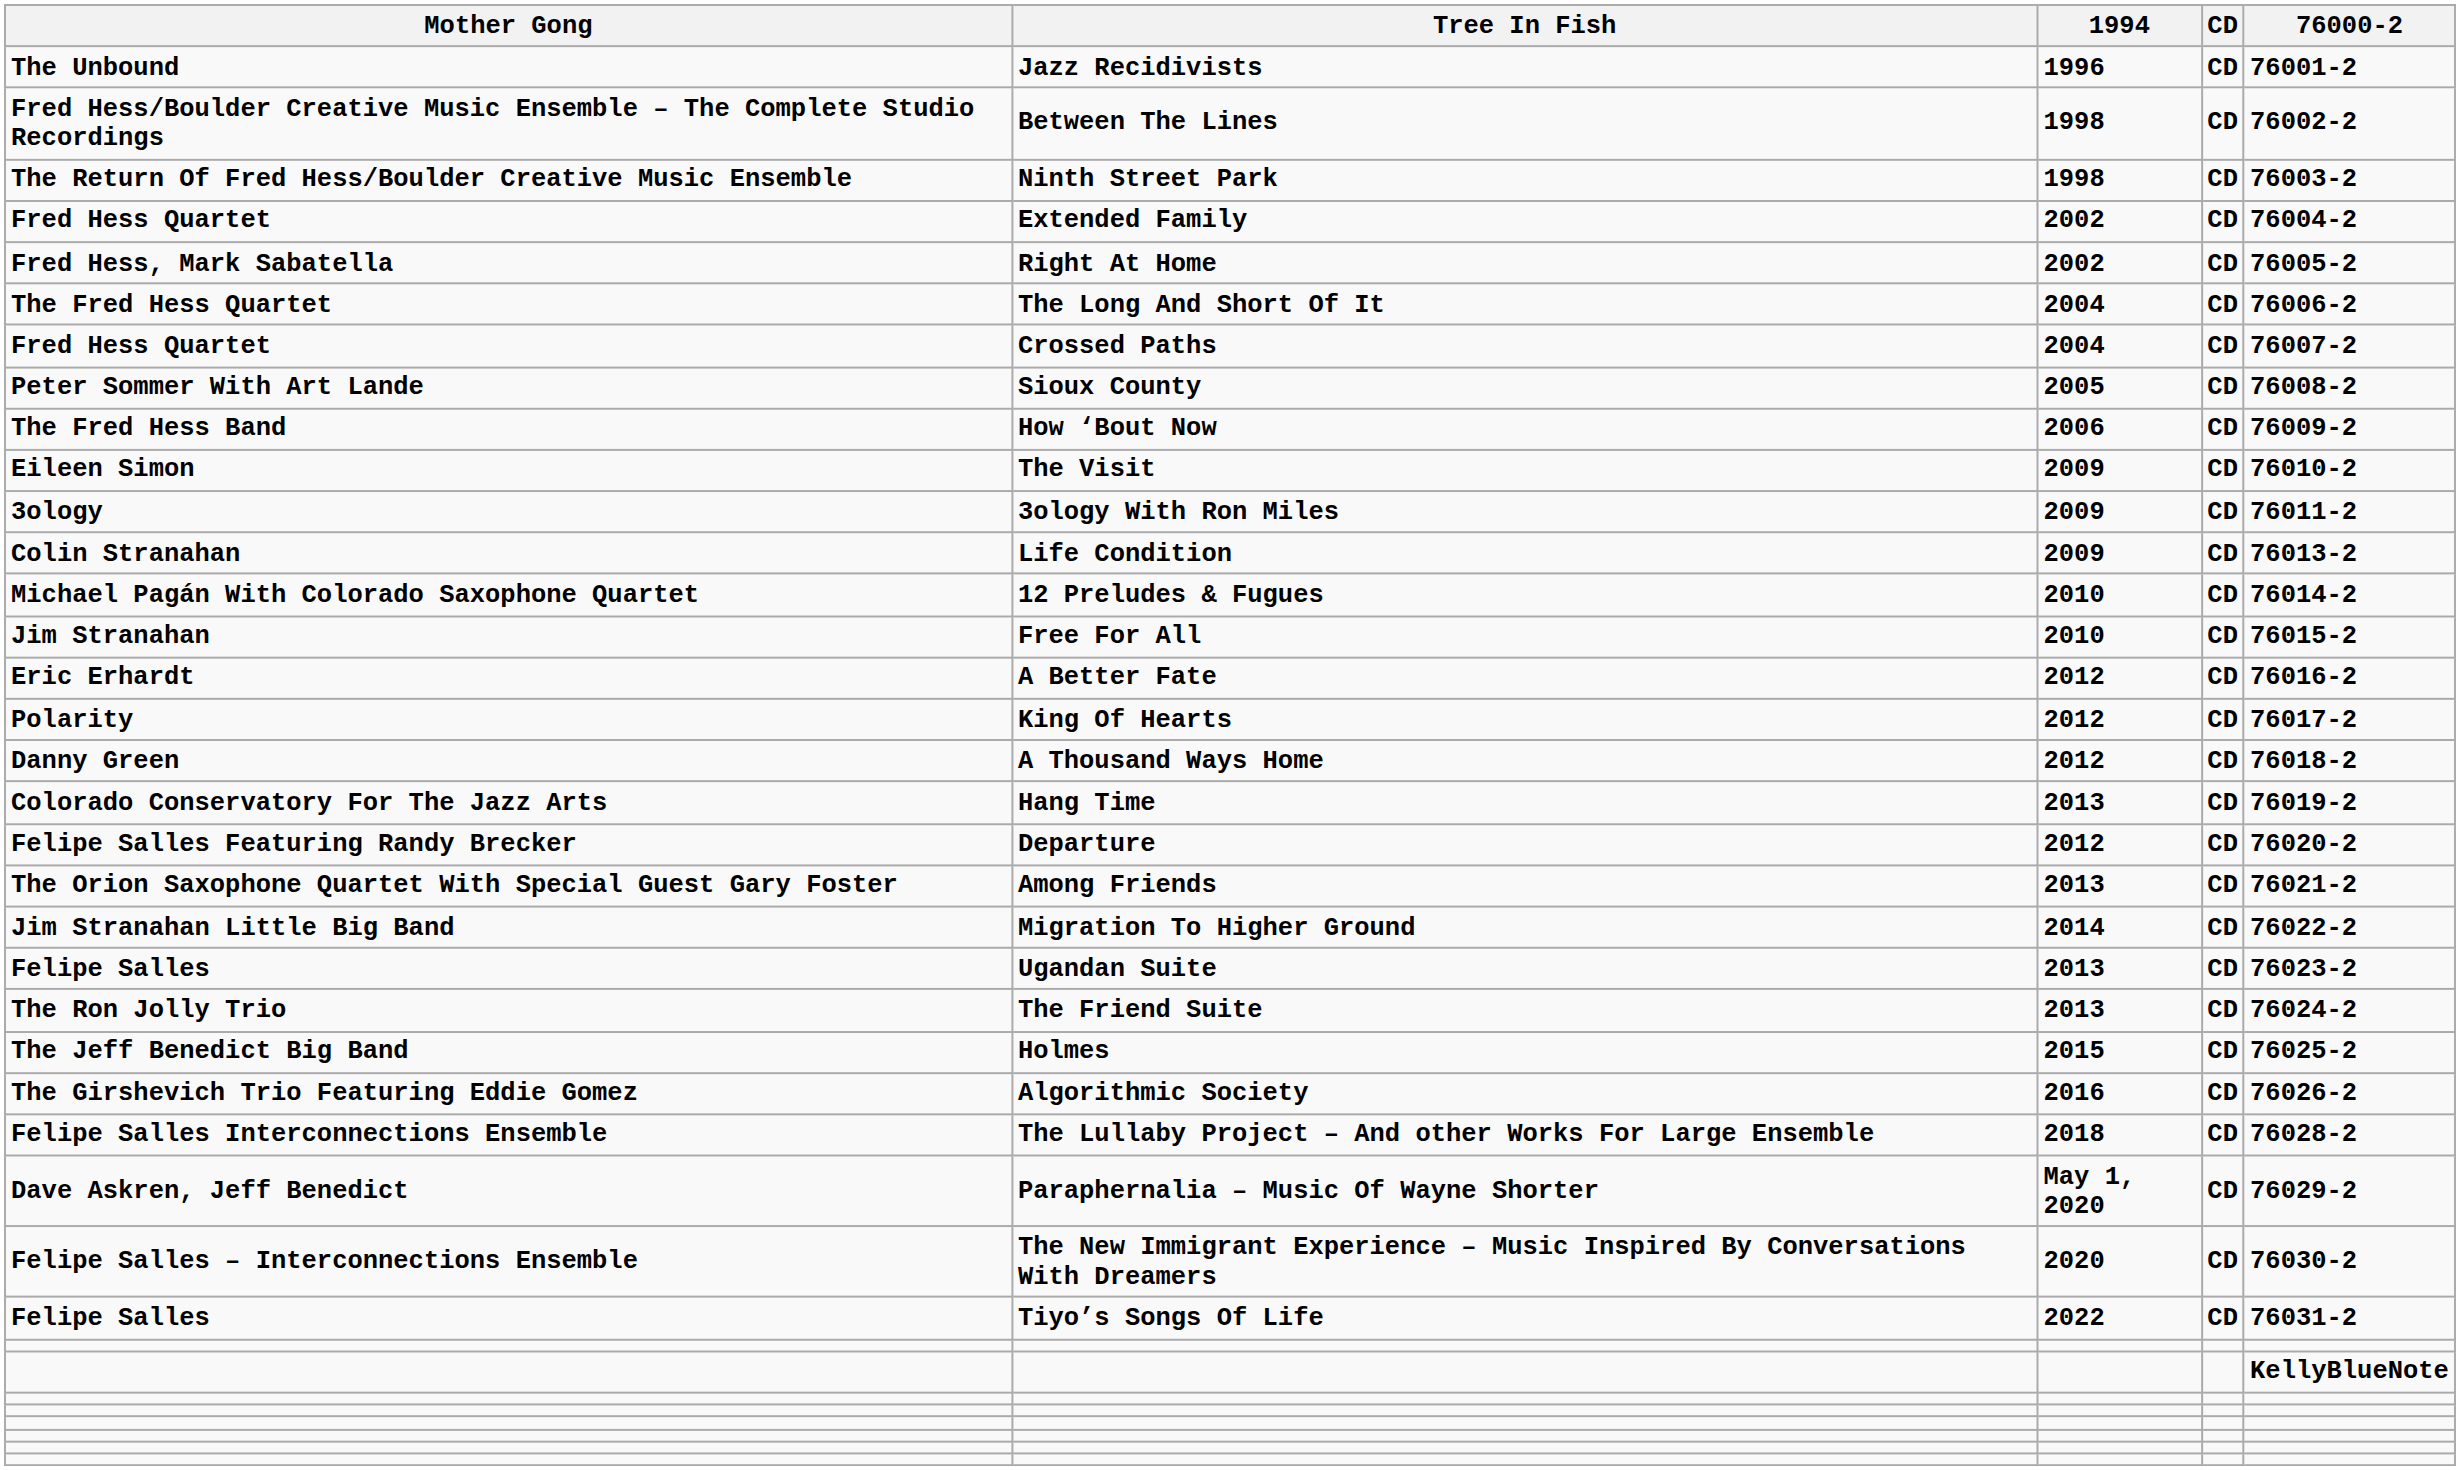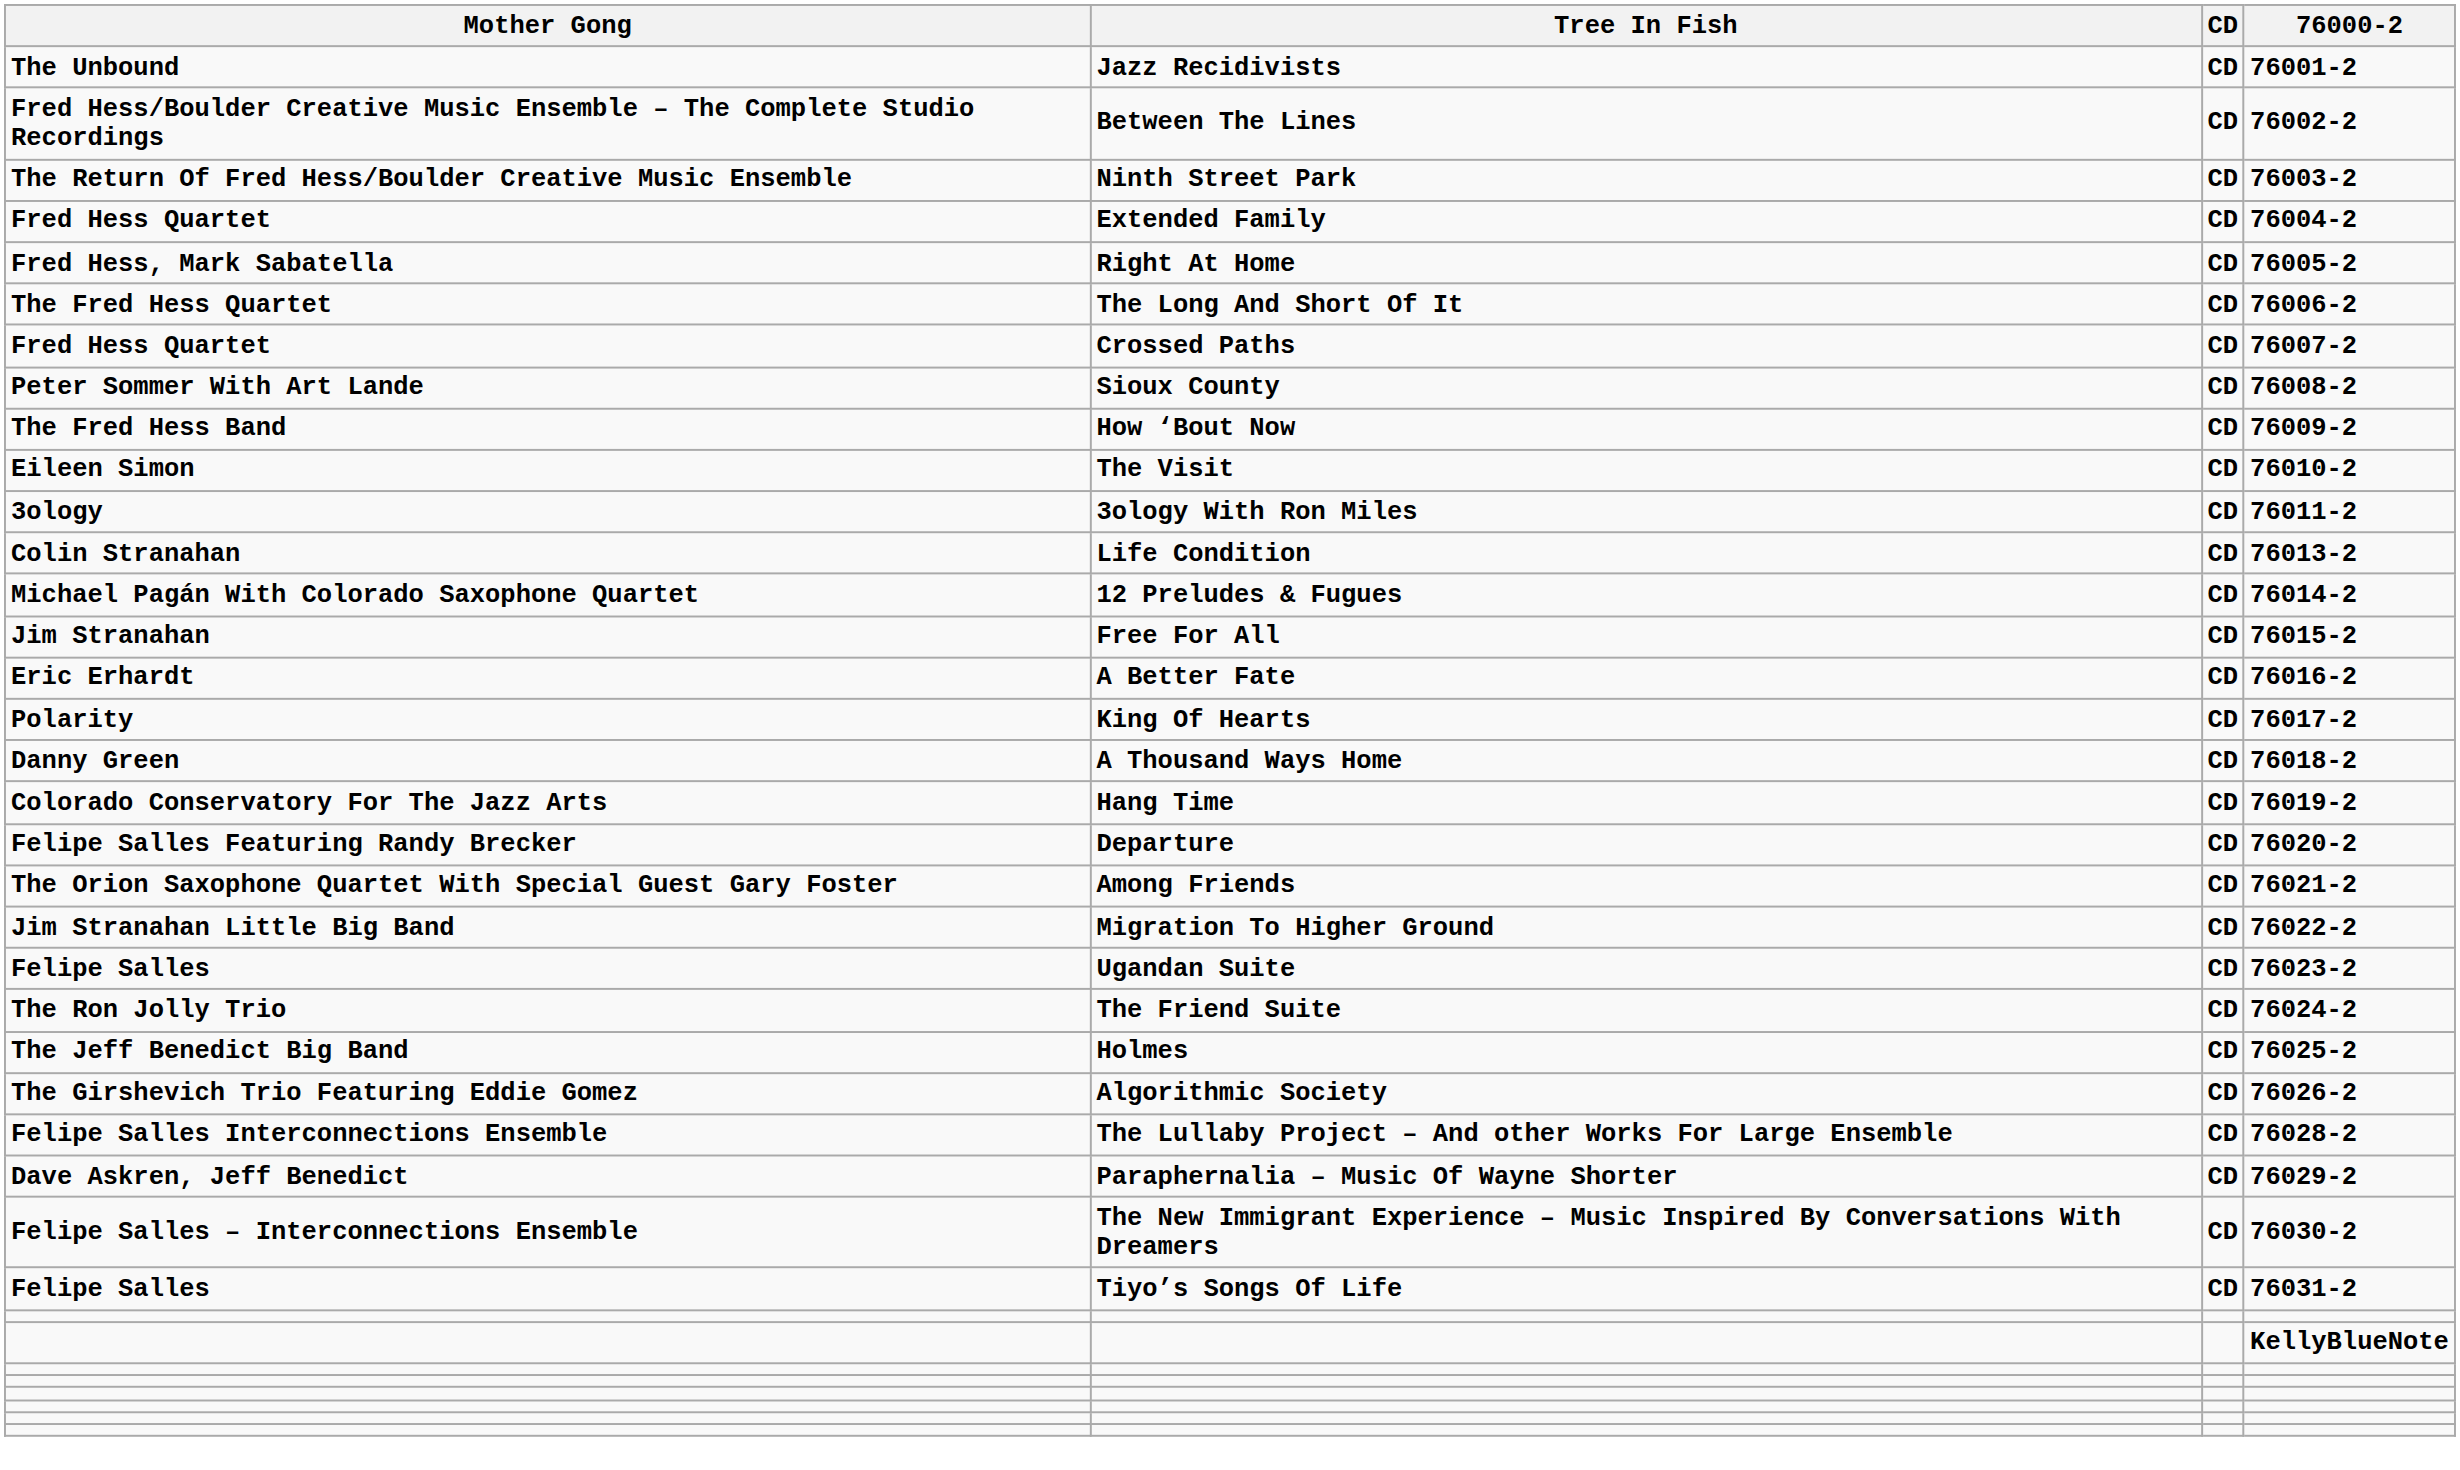 <table class="wikitable">
 <tr>
 <th>Mother Gong</th>
 <th>Tree In Fish</th>
-<th>1994</th>
 <th>CD</th>
 <th>76000-2</th>
 </tr>
 <tr>
 <td><strong>The Unbound</strong></td>
 <td><strong>Jazz Recidivists</strong></td>
-<td><strong>1996</strong></td>
 <td><strong>CD</strong></td>
 <td><strong>76001-2</strong></td>
 </tr>
 <tr>
 <td><strong>Fred Hess/Boulder Creative Music Ensemble – The Complete Studio Recordings</strong></td>
 <td><strong>Between The Lines</strong></td>
-<td><strong>1998</strong></td>
 <td><strong>CD</strong></td>
 <td><strong>76002-2</strong></td>
 </tr>
 <tr>
 <td><strong>The Return Of Fred Hess/Boulder Creative Music Ensemble</strong></td>
 <td><strong>Ninth Street Park</strong></td>
-<td><strong>1998</strong></td>
 <td><strong>CD</strong></td>
 <td><strong>76003-2</strong></td>
 </tr>
 <tr>
 <td><strong>Fred Hess Quartet</strong></td>
 <td><strong>Extended Family</strong></td>
-<td><strong>2002</strong></td>
 <td><strong>CD</strong></td>
 <td><strong>76004-2</strong></td>
 </tr>
 <tr>
 <td><strong>Fred Hess, Mark Sabatella</strong></td>
 <td><strong>Right At Home</strong></td>
-<td><strong>2002</strong></td>
 <td><strong>CD</strong></td>
 <td><strong>76005-2</strong></td>
 </tr>
 <tr>
 <td><strong>The Fred Hess Quartet</strong></td>
 <td><strong>The Long And Short Of It</strong></td>
-<td><strong>2004</strong></td>
 <td><strong>CD</strong></td>
 <td><strong>76006-2</strong></td>
 </tr>
 <tr>
 <td><strong>Fred Hess Quartet</strong></td>
 <td><strong>Crossed Paths</strong></td>
-<td><strong>2004</strong></td>
 <td><strong>CD</strong></td>
 <td><strong>76007-2</strong></td>
 </tr>
 <tr>
 <td><strong>Peter Sommer With Art Lande</strong></td>
 <td><strong>Sioux County</strong></td>
-<td><strong>2005</strong></td>
 <td><strong>CD</strong></td>
 <td><strong>76008-2</strong></td>
 </tr>
 <tr>
 <td><strong>The Fred Hess Band</strong></td>
 <td><strong>How ‘Bout Now</strong></td>
-<td><strong>2006</strong></td>
 <td><strong>CD</strong></td>
 <td><strong>76009-2</strong></td>
 </tr>
 <tr>
 <td><strong>Eileen Simon</strong></td>
 <td><strong>The Visit</strong></td>
-<td><strong>2009</strong></td>
 <td><strong>CD</strong></td>
 <td><strong>76010-2</strong></td>
 </tr>
 <tr>
 <td><strong>3ology</strong></td>
 <td><strong>3ology With Ron Miles</strong></td>
-<td><strong>2009</strong></td>
 <td><strong>CD</strong></td>
 <td><strong>76011-2</strong></td>
 </tr>
 <tr>
 <td><strong>Colin Stranahan</strong></td>
 <td><strong>Life Condition</strong></td>
-<td><strong>2009</strong></td>
 <td><strong>CD</strong></td>
 <td><strong>76013-2</strong></td>
 </tr>
 <tr>
 <td><strong>Michael Pagán With Colorado Saxophone Quartet</strong></td>
 <td><strong>12 Preludes & Fugues</strong></td>
-<td><strong>2010</strong></td>
 <td><strong>CD</strong></td>
 <td><strong>76014-2</strong></td>
 </tr>
 <tr>
 <td><strong>Jim Stranahan</strong></td>
 <td><strong>Free For All</strong></td>
-<td><strong>2010</strong></td>
 <td><strong>CD</strong></td>
 <td><strong>76015-2</strong></td>
 </tr>
 <tr>
 <td><strong>Eric Erhardt</strong></td>
 <td><strong>A Better Fate</strong></td>
-<td><strong>2012</strong></td>
 <td><strong>CD</strong></td>
 <td><strong>76016-2</strong></td>
 </tr>
 <tr>
 <td><strong>Polarity</strong></td>
 <td><strong>King Of Hearts</strong></td>
-<td><strong>2012</strong></td>
 <td><strong>CD</strong></td>
 <td><strong>76017-2</strong></td>
 </tr>
 <tr>
 <td><strong>Danny Green</strong></td>
 <td><strong>A Thousand Ways Home</strong></td>
-<td><strong>2012</strong></td>
 <td><strong>CD</strong></td>
 <td><strong>76018-2</strong></td>
 </tr>
 <tr>
 <td><strong>Colorado Conservatory For The Jazz Arts</strong></td>
 <td><strong>Hang Time</strong></td>
-<td><strong>2013</strong></td>
 <td><strong>CD</strong></td>
 <td><strong>76019-2</strong></td>
 </tr>
 <tr>
 <td><strong>Felipe Salles Featuring Randy Brecker</strong></td>
 <td><strong>Departure</strong></td>
-<td><strong>2012</strong></td>
 <td><strong>CD</strong></td>
 <td><strong>76020-2</strong></td>
 </tr>
 <tr>
 <td><strong>The Orion Saxophone Quartet With Special Guest Gary Foster</strong></td>
 <td><strong>Among Friends</strong></td>
-<td><strong>2013</strong></td>
 <td><strong>CD</strong></td>
 <td><strong>76021-2</strong></td>
 </tr>
 <tr>
 <td><strong>Jim Stranahan Little Big Band</strong></td>
 <td><strong>Migration To Higher Ground</strong></td>
-<td><strong>2014</strong></td>
 <td><strong>CD</strong></td>
 <td><strong>76022-2</strong></td>
 </tr>
 <tr>
 <td><strong>Felipe Salles</strong></td>
 <td><strong>Ugandan Suite</strong></td>
-<td><strong>2013</strong></td>
 <td><strong>CD</strong></td>
 <td><strong>76023-2</strong></td>
 </tr>
 <tr>
 <td><strong>The Ron Jolly Trio</strong></td>
 <td><strong>The Friend Suite</strong></td>
-<td><strong>2013</strong></td>
 <td><strong>CD</strong></td>
 <td><strong>76024-2</strong></td>
 </tr>
 <tr>
 <td><strong>The Jeff Benedict Big Band</strong></td>
 <td><strong>Holmes</strong></td>
-<td><strong>2015</strong></td>
 <td><strong>CD</strong></td>
 <td><strong>76025-2</strong></td>
 </tr>
 <tr>
 <td><strong>The Girshevich Trio Featuring Eddie Gomez</strong></td>
 <td><strong>Algorithmic Society</strong></td>
-<td><strong>2016</strong></td>
 <td><strong>CD</strong></td>
 <td><strong>76026-2</strong></td>
 </tr>
 <tr>
 <td><strong>Felipe Salles Interconnections Ensemble</strong></td>
 <td><strong>The Lullaby Project – And other Works For Large Ensemble</strong></td>
-<td><strong>2018</strong></td>
 <td><strong>CD</strong></td>
 <td><strong>76028-2</strong></td>
 </tr>
 <tr>
 <td><strong>Dave Askren, Jeff Benedict</strong></td>
 <td><strong>Paraphernalia – Music Of Wayne Shorter</strong></td>
-<td><strong>May 1, 2020</strong></td>
 <td><strong>CD</strong></td>
 <td><strong>76029-2</strong></td>
 </tr>
 <tr>
 <td><strong>Felipe Salles – Interconnections Ensemble</strong></td>
 <td><strong>The New Immigrant Experience – Music Inspired By Conversations With Dreamers</strong></td>
-<td><strong>2020</strong></td>
 <td><strong>CD</strong></td>
 <td><strong>76030-2</strong></td>
 </tr>
 <tr>
 <td><strong>Felipe Salles</strong></td>
 <td><strong>Tiyo’s Songs Of Life</strong></td>
-<td><strong>2022</strong></td>
 <td><strong>CD</strong></td>
 <td><strong>76031-2</strong></td>
 </tr>
 <tr>
 <td></td>
+<td></td>
+<td></td>
+<td></td>
+</tr>
+<tr>
+<td></td>
+<td></td>
+<td></td>
+<td><strong>KellyBlueNote</strong></td>
+</tr>
+<tr>
 <td></td>
 <td></td>
 <td></td>
 <td></td>
 </tr>
 <tr>
 <td></td>
 <td></td>
 <td></td>
 <td></td>
-<td><strong>KellyBlueNote</strong></td>
 </tr>
 <tr>
-<td></td>
 <td></td>
 <td></td>
 <td></td>
 <td></td>
 </tr>
 <tr>
 <td></td>
 <td></td>
 <td></td>
 <td></td>
-<td></td>
 </tr>
 <tr>
-<td></td>
 <td></td>
 <td></td>
 <td></td>
 <td></td>
 </tr>
 <tr>
 <td></td>
 <td></td>
 <td></td>
 <td></td>
-<td></td>
-</tr>
-<tr>
-<td></td>
-<td></td>
-<td></td>
-<td></td>
-<td></td>
-</tr>
-<tr>
-<td></td>
-<td></td>
-<td></td>
-<td></td>
-<td></td>
 </tr>
 </table>
